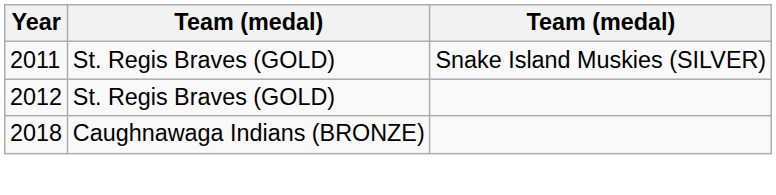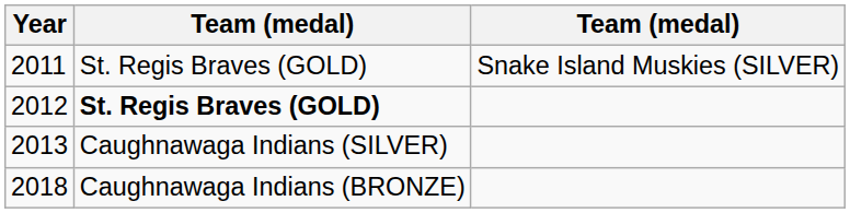 <table class="wikitable">
 <tr>
 <th>Year</th>
 <th>Team (medal)</th>
 <th>Team (medal)</th>
 </tr>
 <tr>
 <td>2011</td>
 <td>St. Regis Braves (GOLD)</td>
 <td>Snake Island Muskies (SILVER)</td>
 </tr>
 <tr>
 <td>2012</td>
-<td>St. Regis Braves (GOLD)</td>
+<td><strong>St. Regis Braves (GOLD)</strong></td>
+<td></td>
+</tr>
+<tr>
+<td>2013</td>
+<td>Caughnawaga Indians (SILVER)</td>
 <td></td>
 </tr>
 <tr>
 <td>2018</td>
 <td>Caughnawaga Indians (BRONZE)</td>
 <td></td>
 </tr>
 </table>
